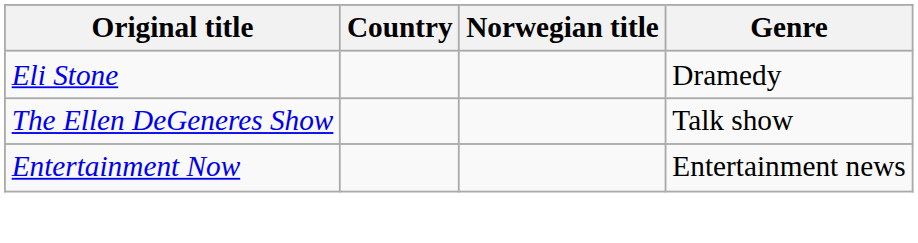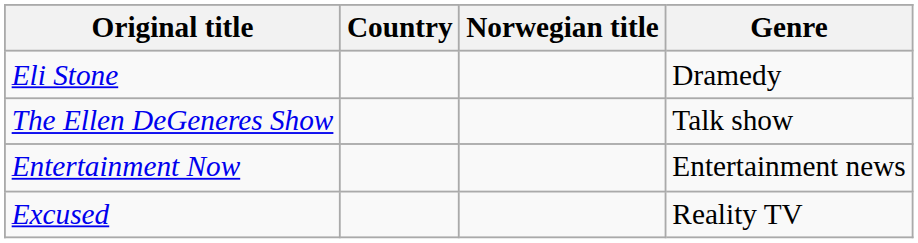 <table class="wikitable">
 <tr>
 <th>Original title</th>
 <th>Country</th>
 <th>Norwegian title</th>
 <th>Genre</th>
 </tr>
 <tr>
 <td><em><a href='#'>Eli Stone</a></em></td>
 <td></td>
 <td></td>
 <td>Dramedy</td>
 </tr>
 <tr>
 <td><em><a href='#'>The Ellen DeGeneres Show</a></em></td>
 <td></td>
 <td></td>
 <td>Talk show</td>
 </tr>
 <tr>
 <td><em><a href='#'>Entertainment Now</a></em></td>
 <td></td>
 <td></td>
 <td>Entertainment news</td>
 </tr>
+<tr>
+<td><em><a href='#'>Excused</a></em></td>
+<td></td>
+<td></td>
+<td>Reality TV</td>
+</tr>
 </table>
